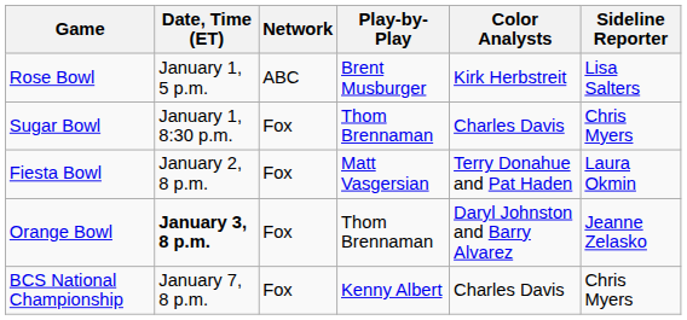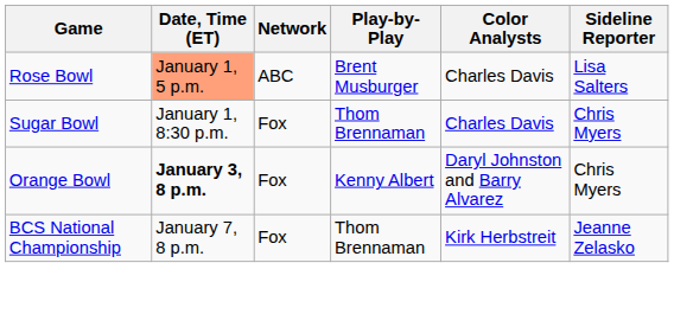 <table class="wikitable">
 <tr>
 <th>Game</th>
 <th>Date, Time (ET)</th>
 <th>Network</th>
 <th>Play-by-Play</th>
 <th>Color Analysts</th>
 <th>Sideline Reporter</th>
 </tr>
 <tr>
 <td><a href='#'>Rose Bowl</a></td>
-<td>January 1, 5 p.m.</td>
+<td style="background: lightsalmon;">January 1, 5 p.m.</td>
 <td>ABC</td>
 <td><a href='#'>Brent Musburger</a></td>
-<td><a href='#'>Kirk Herbstreit</a></td>
+<td>Charles Davis</td>
 <td><a href='#'>Lisa Salters</a></td>
 </tr>
 <tr>
 <td><a href='#'>Sugar Bowl</a></td>
 <td>January 1, 8:30 p.m.</td>
 <td>Fox</td>
 <td><a href='#'>Thom Brennaman</a></td>
 <td><a href='#'>Charles Davis</a></td>
 <td><a href='#'>Chris Myers</a></td>
 </tr>
 <tr>
-<td><a href='#'>Fiesta Bowl</a></td>
-<td>January 2, 8 p.m.</td>
-<td>Fox</td>
-<td><a href='#'>Matt Vasgersian</a></td>
-<td><a href='#'>Terry Donahue</a> and <a href='#'>Pat Haden</a></td>
-<td><a href='#'>Laura Okmin</a></td>
-</tr>
-<tr>
 <td><a href='#'>Orange Bowl</a></td>
 <td><strong>January 3, 8 p.m.</strong></td>
 <td>Fox</td>
-<td>Thom Brennaman</td>
+<td><a href='#'>Kenny Albert</a></td>
 <td><a href='#'>Daryl Johnston</a> and <a href='#'>Barry Alvarez</a></td>
-<td><a href='#'>Jeanne Zelasko</a></td>
+<td>Chris Myers</td>
 </tr>
 <tr>
 <td><a href='#'>BCS National Championship</a></td>
 <td>January 7, 8 p.m.</td>
 <td>Fox</td>
-<td><a href='#'>Kenny Albert</a></td>
-<td>Charles Davis</td>
-<td>Chris Myers</td>
+<td>Thom Brennaman</td>
+<td><a href='#'>Kirk Herbstreit</a></td>
+<td><a href='#'>Jeanne Zelasko</a></td>
 </tr>
 </table>
